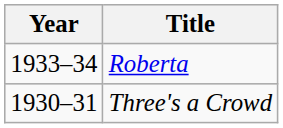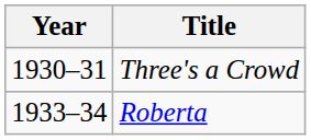 <table class="wikitable sortable">
 <tr>
 <th>Year</th>
 <th>Title</th>
 </tr>
 <tr>
+<td>1930–31</td>
+<td><em>Three's a Crowd</em></td>
+</tr>
+<tr>
 <td>1933–34</td>
 <td><em><a href='#'>Roberta</a></em></td>
 </tr>
-<tr>
-<td>1930–31</td>
-<td><em>Three's a Crowd</em></td>
-</tr>
 </table>
